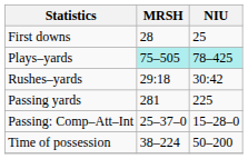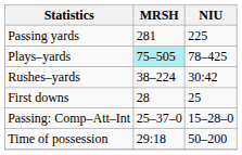 <table class="wikitable">
 <tr>
 <th>Statistics</th>
 <th>MRSH</th>
 <th>NIU</th>
 </tr>
 <tr>
-<td>First downs</td>
-<td>28</td>
-<td>25</td>
+<td>Passing yards</td>
+<td>281</td>
+<td>225</td>
 </tr>
 <tr>
 <td>Plays–yards</td>
 <td style="background: paleturquoise;">75–505</td>
-<td style="background: paleturquoise;">78–425</td>
+<td>78–425</td>
 </tr>
 <tr>
 <td>Rushes–yards</td>
-<td>29:18</td>
+<td>38–224</td>
 <td>30:42</td>
 </tr>
 <tr>
-<td>Passing yards</td>
-<td>281</td>
-<td>225</td>
+<td>First downs</td>
+<td>28</td>
+<td>25</td>
 </tr>
 <tr>
 <td>Passing: Comp–Att–Int</td>
 <td>25–37–0</td>
 <td>15–28–0</td>
 </tr>
 <tr>
 <td>Time of possession</td>
-<td>38–224</td>
+<td>29:18</td>
 <td>50–200</td>
 </tr>
 <tr>
 </tr>
 </table>
